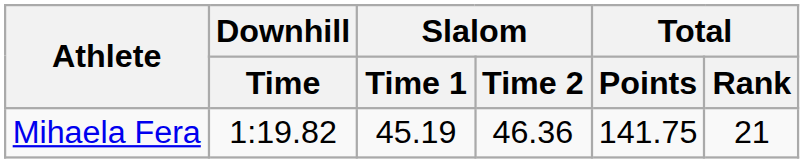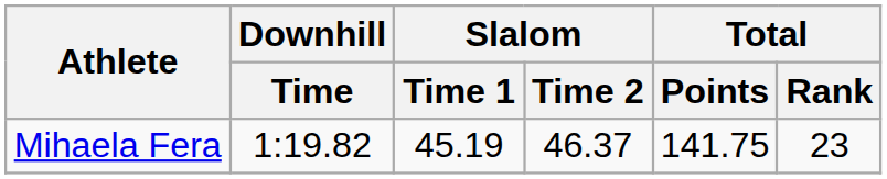 <table class="wikitable" style="font-size:90%">
 <tr>
 <th rowspan="2">Athlete</th>
 <th>Downhill</th>
 <th colspan="2">Slalom</th>
 <th colspan="2">Total</th>
 </tr>
 <tr>
 <th>Time</th>
 <th>Time 1</th>
 <th>Time 2</th>
 <th>Points</th>
 <th>Rank</th>
 </tr>
 <tr>
 <td><a href='#'>Mihaela Fera</a></td>
 <td align="center">1:19.82</td>
 <td align="center">45.19</td>
-<td align="center">46.36</td>
+<td align="center">46.37</td>
 <td align="center">141.75</td>
-<td align="center">21</td>
+<td align="center">23</td>
 </tr>
 </table>
